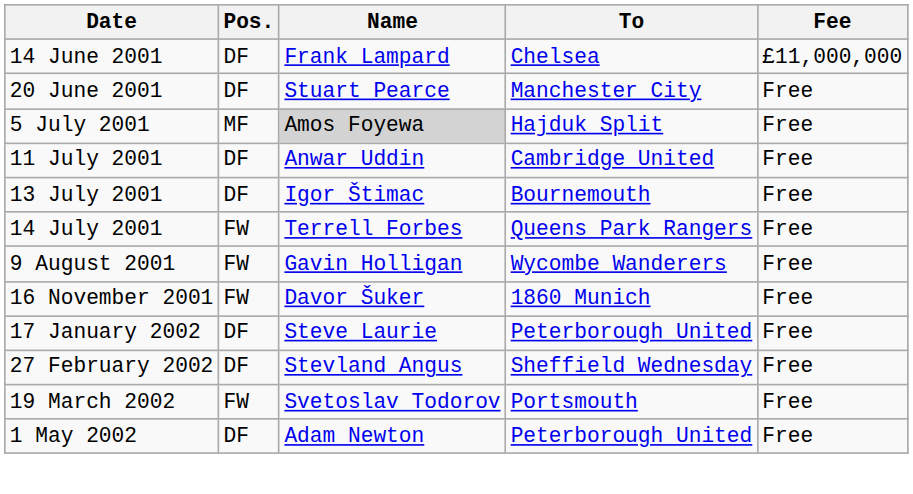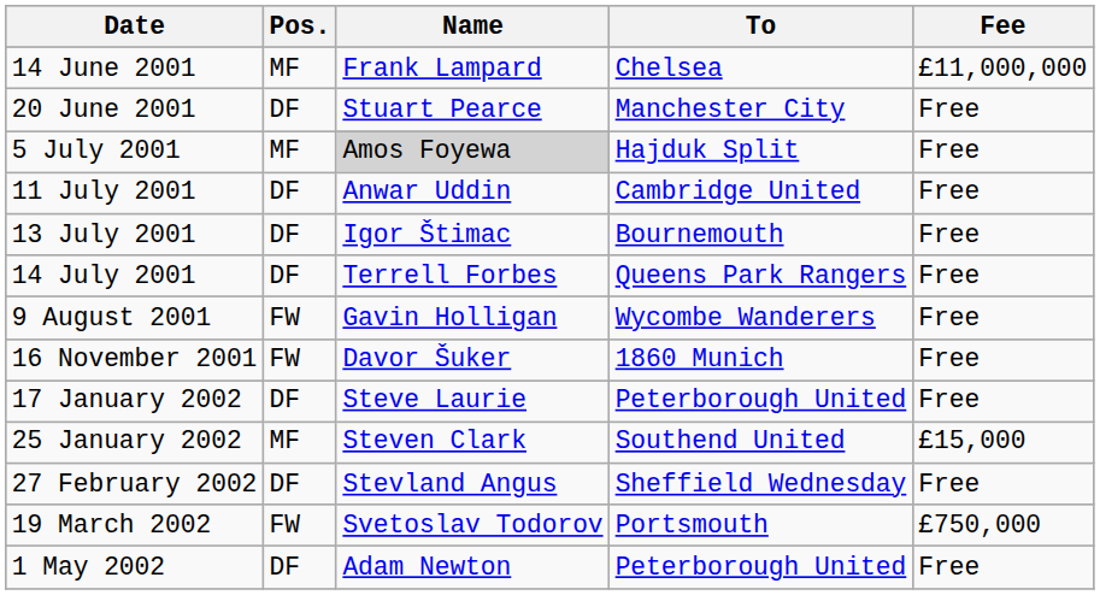 <table class="wikitable">
 <tr>
 <th>Date</th>
 <th>Pos.</th>
 <th>Name</th>
 <th>To</th>
 <th>Fee</th>
 </tr>
 <tr>
 <td>14 June 2001</td>
-<td>DF</td>
+<td>MF</td>
 <td> <a href='#'>Frank Lampard</a></td>
 <td> <a href='#'>Chelsea</a></td>
 <td>£11,000,000</td>
 </tr>
 <tr>
 <td>20 June 2001</td>
 <td>DF</td>
 <td> <a href='#'>Stuart Pearce</a></td>
 <td> <a href='#'>Manchester City</a></td>
 <td>Free</td>
 </tr>
 <tr>
 <td>5 July 2001</td>
 <td>MF</td>
 <td style="background: lightgrey;"> Amos Foyewa</td>
 <td> <a href='#'>Hajduk Split</a></td>
 <td>Free</td>
 </tr>
 <tr>
 <td>11 July 2001</td>
 <td>DF</td>
 <td> <a href='#'>Anwar Uddin</a></td>
 <td> <a href='#'>Cambridge United</a></td>
 <td>Free</td>
 </tr>
 <tr>
 <td>13 July 2001</td>
 <td>DF</td>
 <td> <a href='#'>Igor Štimac</a></td>
 <td> <a href='#'>Bournemouth</a></td>
 <td>Free</td>
 </tr>
 <tr>
 <td>14 July 2001</td>
-<td>FW</td>
+<td>DF</td>
 <td> <a href='#'>Terrell Forbes</a></td>
 <td> <a href='#'>Queens Park Rangers</a></td>
 <td>Free</td>
 </tr>
 <tr>
 <td>9 August 2001</td>
 <td>FW</td>
 <td> <a href='#'>Gavin Holligan</a></td>
 <td> <a href='#'>Wycombe Wanderers</a></td>
 <td>Free</td>
 </tr>
 <tr>
 <td>16 November 2001</td>
 <td>FW</td>
 <td> <a href='#'>Davor Šuker</a></td>
 <td> <a href='#'>1860 Munich</a></td>
 <td>Free</td>
 </tr>
 <tr>
 <td>17 January 2002</td>
 <td>DF</td>
 <td> <a href='#'>Steve Laurie</a></td>
 <td> <a href='#'>Peterborough United</a></td>
 <td>Free</td>
 </tr>
 <tr>
+<td>25 January 2002</td>
+<td>MF</td>
+<td> <a href='#'>Steven Clark</a></td>
+<td> <a href='#'>Southend United</a></td>
+<td>£15,000</td>
+</tr>
+<tr>
 <td>27 February 2002</td>
 <td>DF</td>
 <td> <a href='#'>Stevland Angus</a></td>
 <td> <a href='#'>Sheffield Wednesday</a></td>
 <td>Free</td>
 </tr>
 <tr>
 <td>19 March 2002</td>
 <td>FW</td>
 <td> <a href='#'>Svetoslav Todorov</a></td>
 <td> <a href='#'>Portsmouth</a></td>
-<td>Free</td>
+<td>£750,000</td>
 </tr>
 <tr>
 <td>1 May 2002</td>
 <td>DF</td>
 <td> <a href='#'>Adam Newton</a></td>
 <td> <a href='#'>Peterborough United</a></td>
 <td>Free</td>
 </tr>
 </table>
